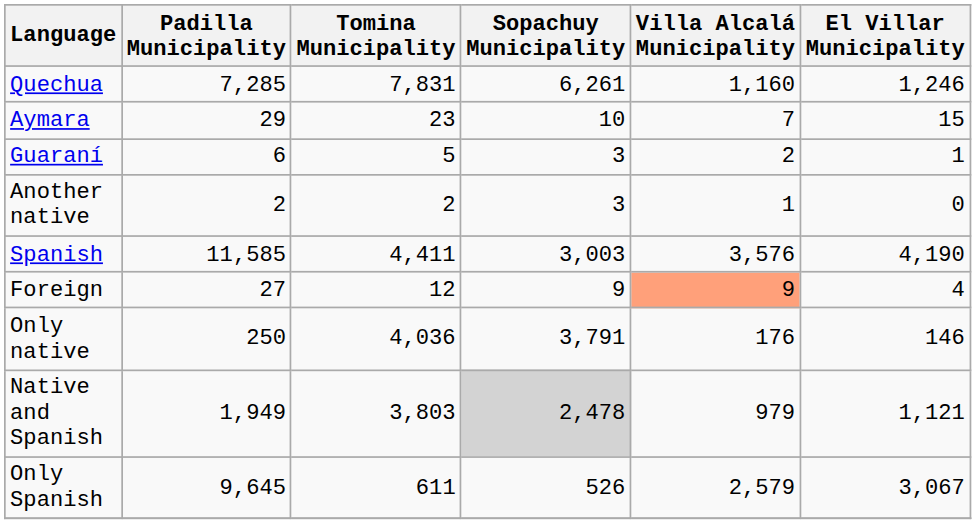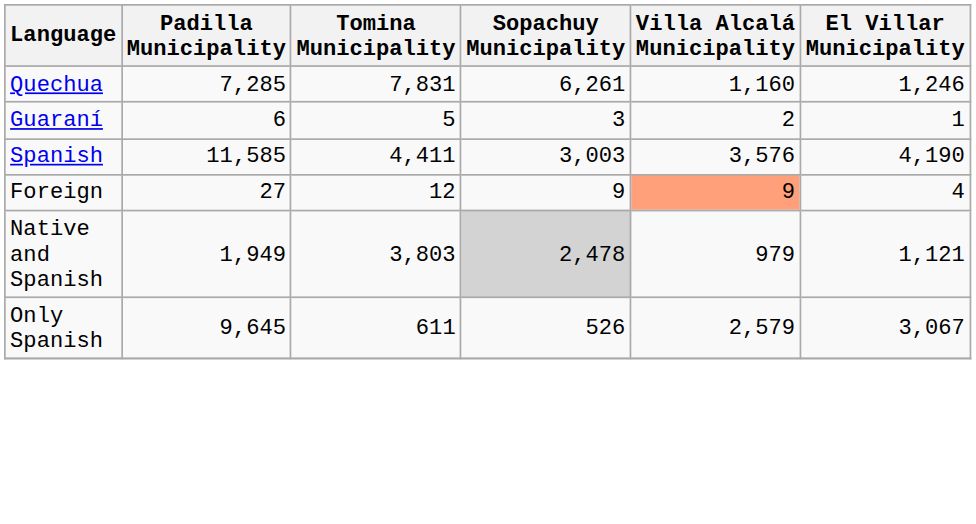 <table class="wikitable" border="1" style="width:45%;" border="1">
 <tr bgcolor=#EFEFEF>
 <th><strong>Language</strong></th>
 <th><strong>Padilla Municipality</strong></th>
 <th><strong>Tomina Municipality</strong></th>
 <th><strong>Sopachuy Municipality</strong></th>
 <th><strong>Villa Alcalá Municipality</strong></th>
 <th><strong>El Villar Municipality</strong></th>
 </tr>
 <tr>
 <td><a href='#'>Quechua</a></td>
 <td align="right">7,285</td>
 <td align="right">7,831</td>
 <td align="right">6,261</td>
 <td align="right">1,160</td>
 <td align="right">1,246</td>
 </tr>
 <tr>
-<td><a href='#'>Aymara</a></td>
-<td align="right">29</td>
-<td align="right">23</td>
-<td align="right">10</td>
-<td align="right">7</td>
-<td align="right">15</td>
-</tr>
-<tr>
 <td><a href='#'>Guaraní</a></td>
 <td align="right">6</td>
 <td align="right">5</td>
 <td align="right">3</td>
 <td align="right">2</td>
 <td align="right">1</td>
-</tr>
-<tr>
-<td>Another native</td>
-<td align="right">2</td>
-<td align="right">2</td>
-<td align="right">3</td>
-<td align="right">1</td>
-<td align="right">0</td>
 </tr>
 <tr>
 <td><a href='#'>Spanish</a></td>
 <td align="right">11,585</td>
 <td align="right">4,411</td>
 <td align="right">3,003</td>
 <td align="right">3,576</td>
 <td align="right">4,190</td>
 </tr>
 <tr>
 <td>Foreign</td>
 <td align="right">27</td>
 <td align="right">12</td>
 <td align="right">9</td>
 <td align="right" style="background: lightsalmon;">9</td>
 <td align="right">4</td>
-</tr>
-<tr>
-<td>Only native</td>
-<td align="right">250</td>
-<td align="right">4,036</td>
-<td align="right">3,791</td>
-<td align="right">176</td>
-<td align="right">146</td>
 </tr>
 <tr>
 <td>Native and Spanish</td>
 <td align="right">1,949</td>
 <td align="right">3,803</td>
 <td align="right" style="background: lightgrey;">2,478</td>
 <td align="right">979</td>
 <td align="right">1,121</td>
 </tr>
 <tr>
 <td>Only Spanish</td>
 <td align="right">9,645</td>
 <td align="right">611</td>
 <td align="right">526</td>
 <td align="right">2,579</td>
 <td align="right">3,067</td>
 </tr>
 <tr>
 </tr>
 </table>
